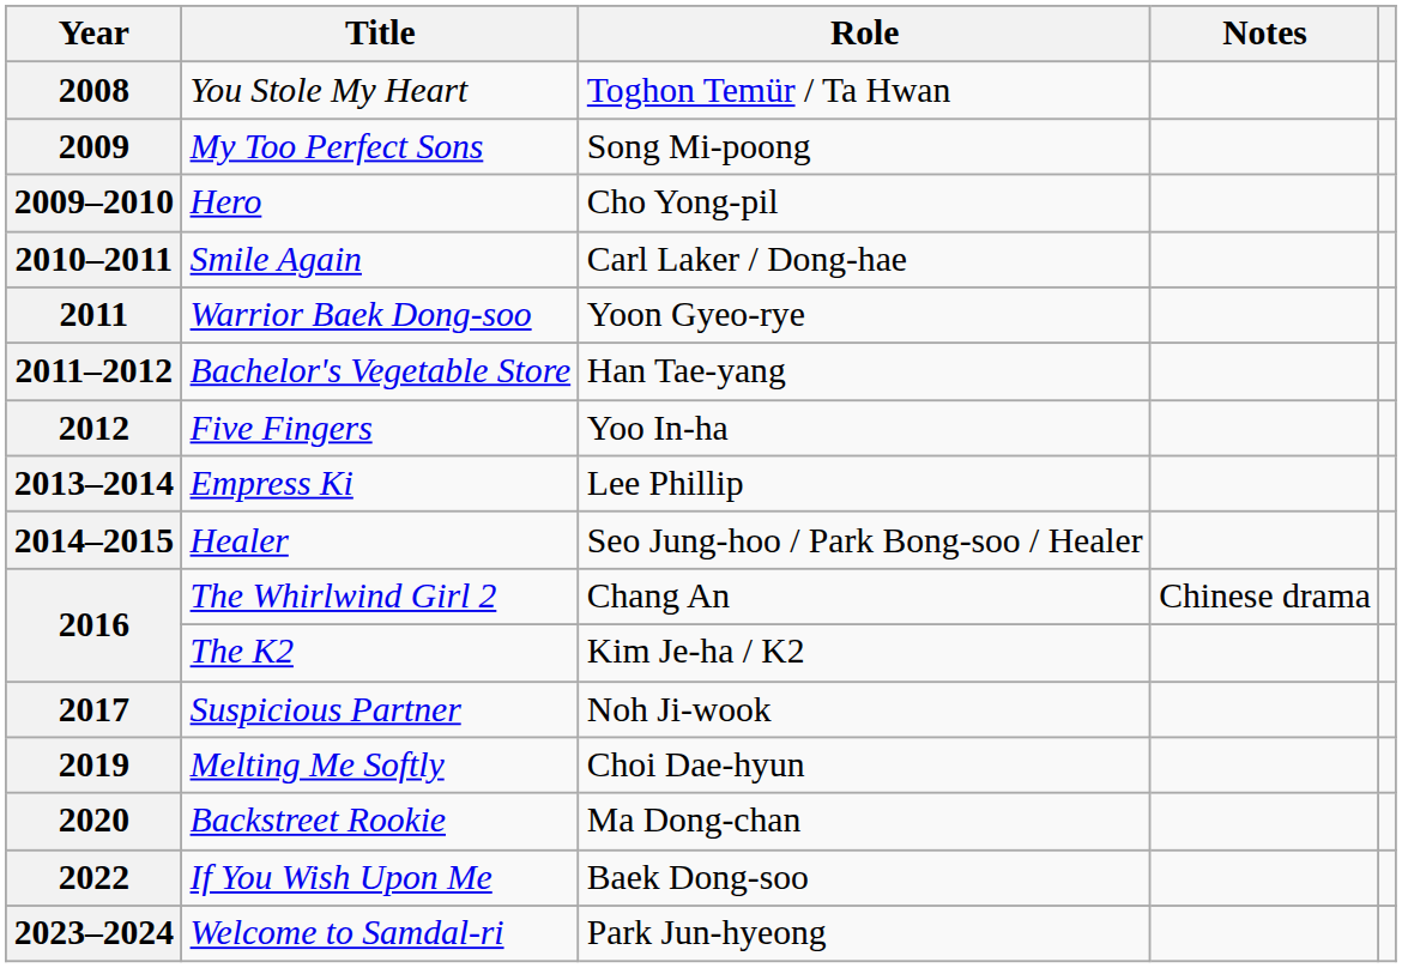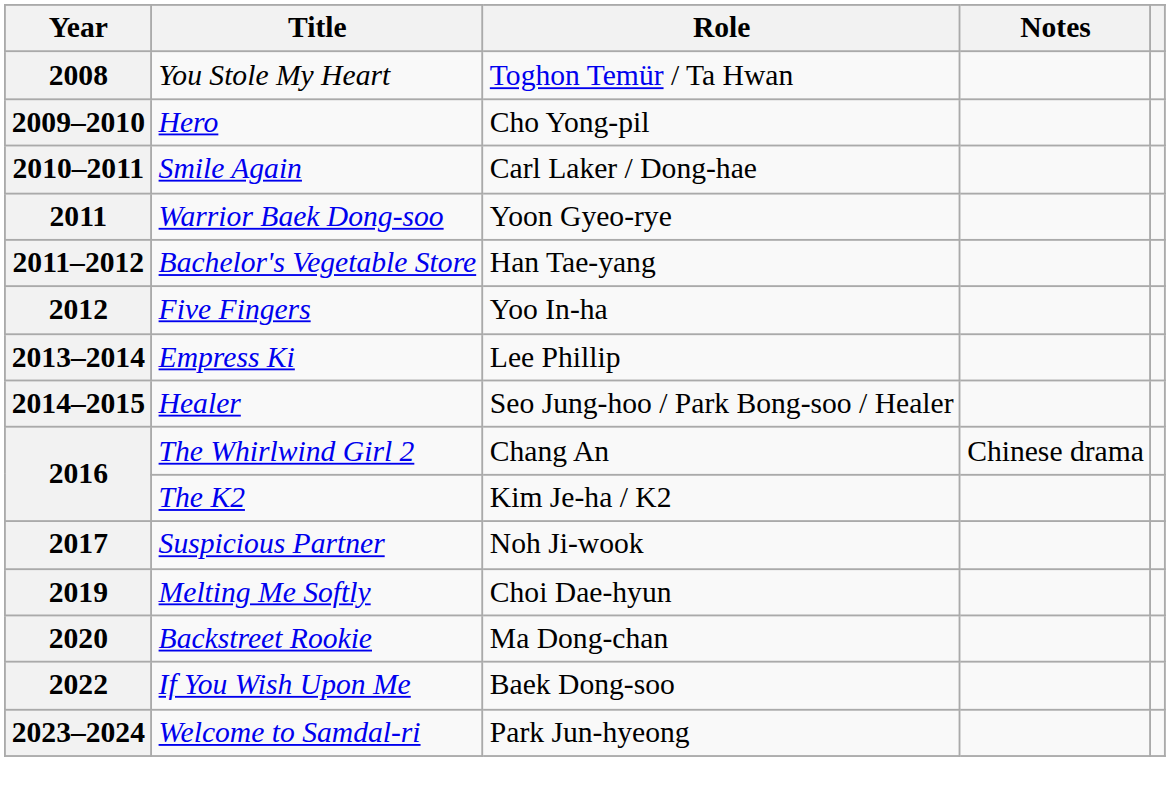 <table class="wikitable plainrowheaders sortable">
 <tr>
 <th scope="col">Year</th>
 <th scope="col">Title</th>
 <th scope="col">Role</th>
 <th scope="col" class="unsortable">Notes</th>
 <th class="unsortable"></th>
 </tr>
 <tr>
 <th scope="row">2008</th>
 <td><em>You Stole My Heart</em></td>
 <td><a href='#'>Toghon Temür</a> / Ta Hwan</td>
-<td></td>
-<td style="text-align:center"></td>
-</tr>
-<tr>
-<th scope="row">2009</th>
-<td><em><a href='#'>My Too Perfect Sons</a></em></td>
-<td>Song Mi-poong</td>
 <td></td>
 <td style="text-align:center"></td>
 </tr>
 <tr>
 <th scope="row">2009–2010</th>
 <td><em><a href='#'>Hero</a></em></td>
 <td>Cho Yong-pil</td>
 <td></td>
 <td style="text-align:center"></td>
 </tr>
 <tr>
 <th scope="row">2010–2011</th>
 <td><em><a href='#'>Smile Again</a></em></td>
 <td>Carl Laker / Dong-hae</td>
 <td></td>
 <td style="text-align:center"></td>
 </tr>
 <tr>
 <th scope="row">2011</th>
 <td><em><a href='#'>Warrior Baek Dong-soo</a></em></td>
 <td>Yoon Gyeo-rye</td>
 <td></td>
 <td style="text-align:center"></td>
 </tr>
 <tr>
 <th scope="row">2011–2012</th>
 <td><em><a href='#'>Bachelor's Vegetable Store</a></em></td>
 <td>Han Tae-yang</td>
 <td></td>
 <td style="text-align:center"></td>
 </tr>
 <tr>
 <th scope="row">2012</th>
 <td><em><a href='#'>Five Fingers</a></em></td>
 <td>Yoo In-ha</td>
 <td></td>
 <td style="text-align:center"></td>
 </tr>
 <tr>
 <th scope="row">2013–2014</th>
 <td><em><a href='#'>Empress Ki</a></em></td>
 <td>Lee Phillip</td>
 <td></td>
 <td style="text-align:center"></td>
 </tr>
 <tr>
 <th scope="row">2014–2015</th>
 <td><em><a href='#'>Healer</a></em></td>
 <td>Seo Jung-hoo / Park Bong-soo / Healer</td>
 <td></td>
 <td style="text-align:center"></td>
 </tr>
 <tr>
 <th scope="row" rowspan="2">2016</th>
 <td><em><a href='#'>The Whirlwind Girl 2</a></em></td>
 <td>Chang An</td>
 <td>Chinese drama</td>
 <td style="text-align:center"></td>
 </tr>
 <tr>
 <td><em><a href='#'>The K2</a></em></td>
 <td>Kim Je-ha / K2</td>
 <td></td>
 <td style="text-align:center"></td>
 </tr>
 <tr>
 <th scope="row">2017</th>
 <td><em><a href='#'>Suspicious Partner</a></em></td>
 <td>Noh Ji-wook</td>
 <td></td>
 <td style="text-align:center"></td>
 </tr>
 <tr>
 <th scope="row">2019</th>
 <td><em><a href='#'>Melting Me Softly</a></em></td>
 <td>Choi Dae-hyun</td>
 <td></td>
 <td style="text-align:center"></td>
 </tr>
 <tr>
 <th scope="row">2020</th>
 <td><em><a href='#'>Backstreet Rookie</a></em></td>
 <td>Ma Dong-chan</td>
 <td></td>
 <td style="text-align:center"></td>
 </tr>
 <tr>
 <th scope="row">2022</th>
 <td><em><a href='#'>If You Wish Upon Me</a></em></td>
 <td>Baek Dong-soo</td>
 <td></td>
 <td style="text-align:center"></td>
 </tr>
 <tr>
 <th scope="row">2023–2024</th>
 <td><em><a href='#'>Welcome to Samdal-ri</a></em></td>
 <td>Park Jun-hyeong</td>
 <td></td>
 <td style="text-align:center"><br></td>
 </tr>
 </table>
